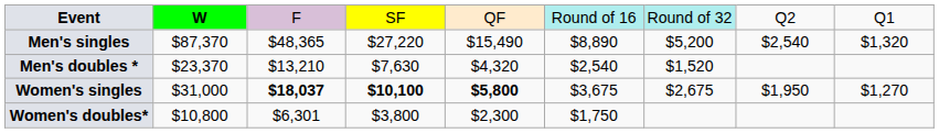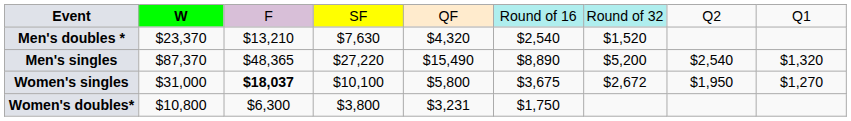 <table class=wikitable style=font-size:90%;text-align:center>
 <tr>
 <td style="width:130px; background:#dfe2e9;"><strong>Event</strong></td>
 <td style="width:80px; background:lime;"><strong>W</strong></td>
 <td style="width:85px; background:thistle;">F</td>
 <td style="width:85px; background:#ff0;">SF</td>
 <td style="width:85px; background:#ffebcd;">QF</td>
 <td style="width:85px; background:#afeeee;">Round of 16</td>
 <td style="background:#afeeee;">Round of 32</td>
 <td width=85>Q2</td>
 <td width=85>Q1</td>
 </tr>
 <tr>
+<td style="background:#dfe2e9;"><strong>Men's doubles *</strong></td>
+<td>$23,370</td>
+<td>$13,210</td>
+<td>$7,630</td>
+<td>$4,320</td>
+<td>$2,540</td>
+<td>$1,520</td>
+<td></td>
+<td></td>
+</tr>
+<tr>
 <td style="background:#dfe2e9;"><strong>Men's singles</strong></td>
 <td>$87,370</td>
 <td>$48,365</td>
 <td>$27,220</td>
 <td>$15,490</td>
 <td>$8,890</td>
 <td>$5,200</td>
 <td>$2,540</td>
 <td>$1,320</td>
 </tr>
 <tr>
-<td style="background:#dfe2e9;"><strong>Men's doubles *</strong></td>
-<td>$23,370</td>
-<td>$13,210</td>
-<td>$7,630</td>
-<td>$4,320</td>
-<td>$2,540</td>
-<td>$1,520</td>
-<td></td>
-<td></td>
-</tr>
-<tr>
 <td style="background:#dfe2e9;"><strong>Women's singles</strong></td>
 <td>$31,000</td>
 <td><strong>$18,037</strong></td>
-<td><strong>$10,100</strong></td>
-<td><strong>$5,800</strong></td>
+<td>$10,100</td>
+<td>$5,800</td>
 <td>$3,675</td>
-<td>$2,675</td>
+<td>$2,672</td>
 <td>$1,950</td>
 <td>$1,270</td>
 </tr>
 <tr>
 <td style="background:#dfe2e9;"><strong>Women's doubles*</strong></td>
 <td>$10,800</td>
-<td>$6,301</td>
+<td>$6,300</td>
 <td>$3,800</td>
-<td>$2,300</td>
+<td>$3,231</td>
 <td>$1,750</td>
 <td></td>
 <td></td>
 <td></td>
 </tr>
 </table>
